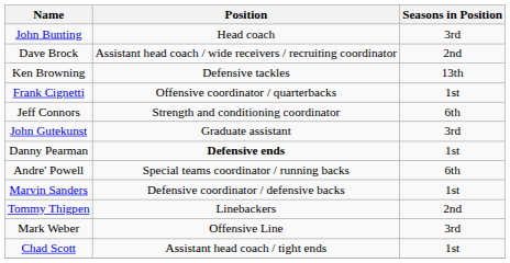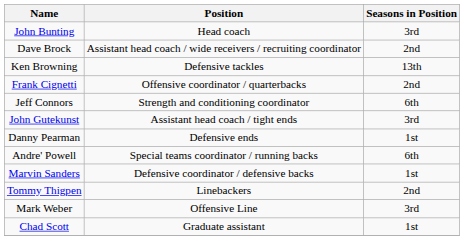 <table class="wikitable">
 <tr>
 <th><strong>Name</strong></th>
 <th><strong>Position</strong> </th>
 <th><strong>Seasons in Position</strong></th>
 </tr>
 <tr align="center">
 <td><a href='#'>John Bunting</a></td>
 <td>Head coach</td>
 <td>3rd</td>
 </tr>
 <tr align="center">
 <td>Dave Brock</td>
 <td>Assistant head coach / wide receivers / recruiting coordinator</td>
 <td>2nd</td>
 </tr>
 <tr align="center">
 <td>Ken Browning</td>
 <td>Defensive tackles</td>
 <td>13th</td>
 </tr>
 <tr align="center">
 <td><a href='#'>Frank Cignetti</a></td>
 <td>Offensive coordinator / quarterbacks</td>
-<td>1st</td>
+<td>2nd</td>
 </tr>
 <tr align="center">
 <td>Jeff Connors</td>
 <td>Strength and conditioning coordinator</td>
 <td>6th</td>
 </tr>
 <tr align="center">
 <td><a href='#'>John Gutekunst</a></td>
-<td>Graduate assistant</td>
+<td>Assistant head coach / tight ends</td>
 <td>3rd</td>
 </tr>
 <tr align="center">
 <td>Danny Pearman</td>
-<td><strong>Defensive ends</strong></td>
+<td>Defensive ends</td>
 <td>1st</td>
 </tr>
 <tr align="center">
 <td>Andre' Powell</td>
 <td>Special teams coordinator / running backs</td>
 <td>6th</td>
 </tr>
 <tr align="center">
 <td><a href='#'>Marvin Sanders</a></td>
 <td>Defensive coordinator / defensive backs</td>
 <td>1st</td>
 </tr>
 <tr align="center">
 <td><a href='#'>Tommy Thigpen</a></td>
 <td>Linebackers</td>
 <td>2nd</td>
 </tr>
 <tr align="center">
 <td>Mark Weber</td>
 <td>Offensive Line</td>
 <td>3rd</td>
 </tr>
 <tr align="center">
 <td><a href='#'>Chad Scott</a></td>
-<td>Assistant head coach / tight ends</td>
+<td>Graduate assistant</td>
 <td>1st</td>
 </tr>
 <tr>
 </tr>
 </table>
